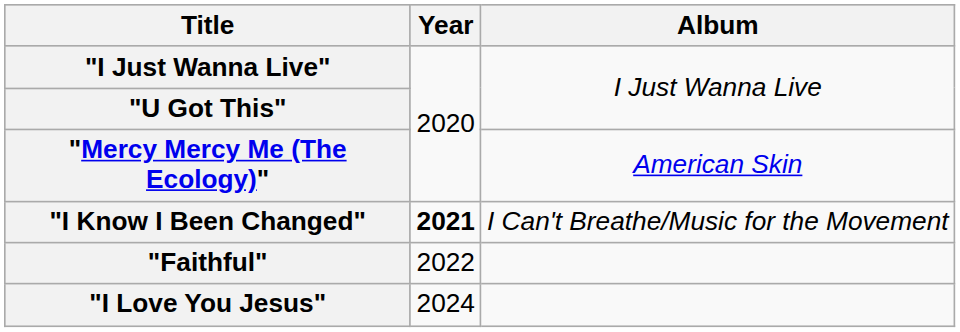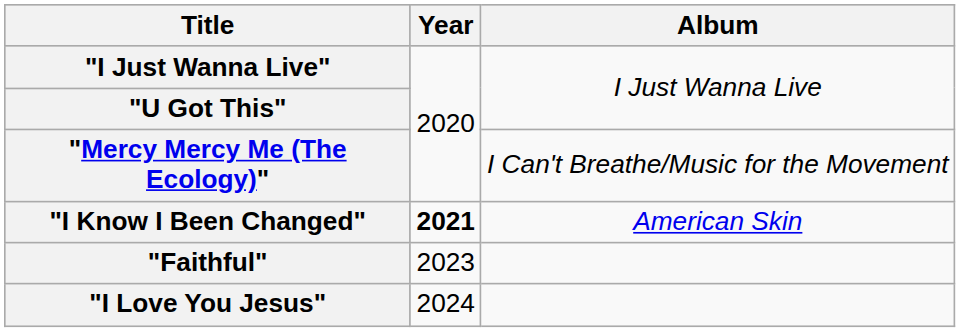 <table class="wikitable plainrowheaders" style="text-align:center;">
 <tr>
 <th scope="col" style="width:15em;">Title</th>
 <th scope="col">Year</th>
 <th scope="col">Album</th>
 </tr>
 <tr>
 <th scope="row">"I Just Wanna Live"</th>
 <td rowspan="3">2020</td>
 <td rowspan="2"><em>I Just Wanna Live</em></td>
 </tr>
 <tr>
 <th scope="row">"U Got This"</th>
 </tr>
 <tr>
 <th scope="row">"<a href='#'>Mercy Mercy Me (The Ecology)</a>"</th>
-<td><em><a href='#'>American Skin</a></em></td>
+<td><em>I Can't Breathe/Music for the Movement</em></td>
 </tr>
 <tr>
 <th scope="row">"I Know I Been Changed"<br></th>
 <td><strong>2021</strong></td>
-<td><em>I Can't Breathe/Music for the Movement</em></td>
+<td><em><a href='#'>American Skin</a></em></td>
 </tr>
 <tr>
 <th scope="row">"Faithful"</th>
-<td>2022</td>
+<td>2023</td>
 <td></td>
 </tr>
 <tr>
 <th scope="row">"I Love You Jesus"</th>
 <td>2024</td>
 <td></td>
 </tr>
 </table>
